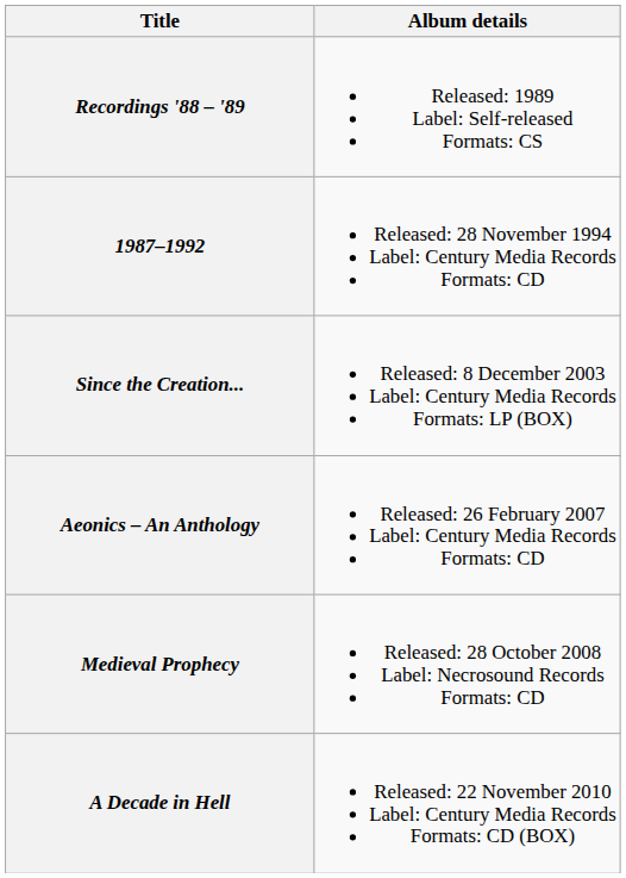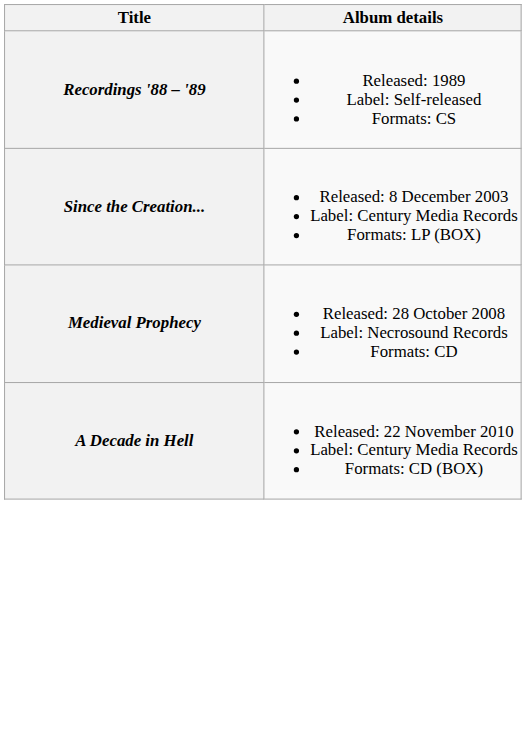 <table class="wikitable plainrowheaders" style="text-align:center;">
 <tr>
 <th scope="col" style="width:15em;">Title</th>
 <th scope="col">Album details</th>
 </tr>
 <tr>
 <th scope="row"><em>Recordings '88 – '89</em></th>
 <td><br><ul><li>Released: 1989</li><li>Label: Self-released</li><li>Formats: CS</li></ul></td>
 </tr>
 <tr>
-<th scope="row"><em>1987–1992</em></th>
-<td><br><ul><li>Released: 28 November 1994</li><li>Label: Century Media Records</li><li>Formats: CD</li></ul></td>
-</tr>
-<tr>
 <th scope="row"><em>Since the Creation...</em></th>
 <td><br><ul><li>Released: 8 December 2003</li><li>Label: Century Media Records</li><li>Formats: LP (BOX)</li></ul></td>
-</tr>
-<tr>
-<th scope="row"><em>Aeonics – An Anthology</em></th>
-<td><br><ul><li>Released: 26 February 2007</li><li>Label: Century Media Records</li><li>Formats: CD</li></ul></td>
 </tr>
 <tr>
 <th scope="row"><em>Medieval Prophecy</em></th>
 <td><br><ul><li>Released: 28 October 2008</li><li>Label: Necrosound Records</li><li>Formats: CD</li></ul></td>
 </tr>
 <tr>
 <th scope="row"><em>A Decade in Hell</em></th>
 <td><br><ul><li>Released: 22 November 2010</li><li>Label: Century Media Records</li><li>Formats: CD (BOX)</li></ul></td>
 </tr>
 </table>
